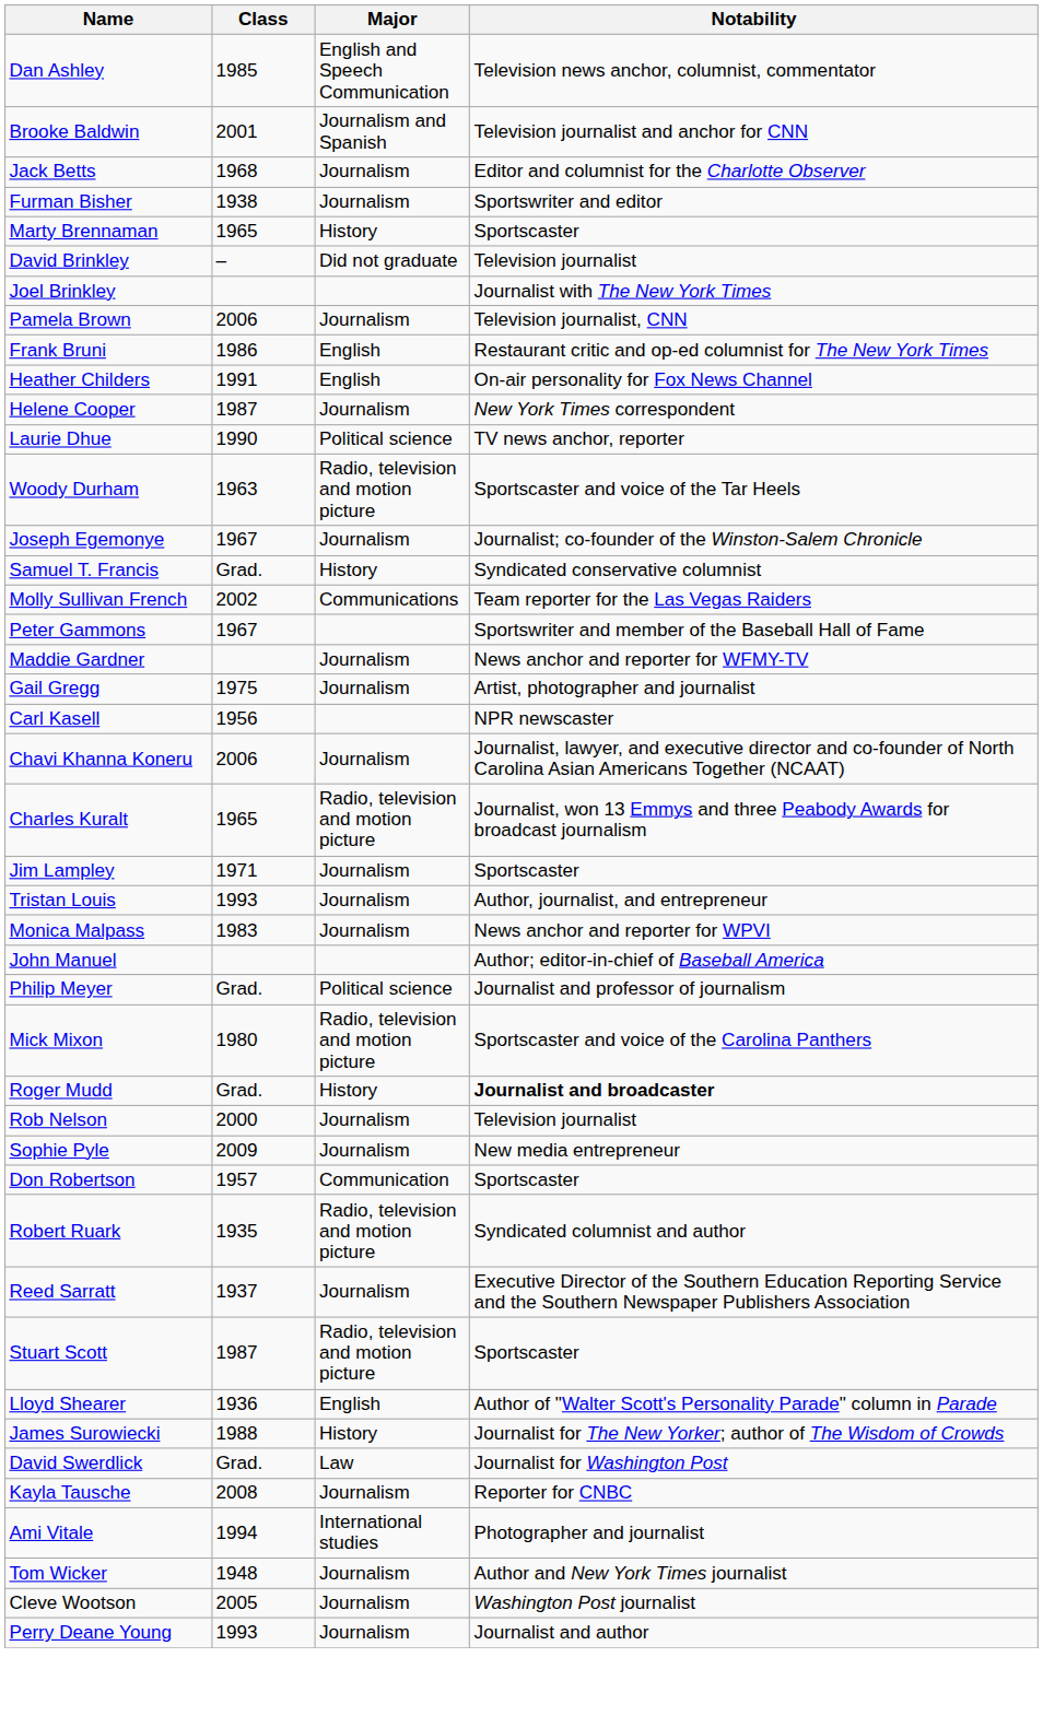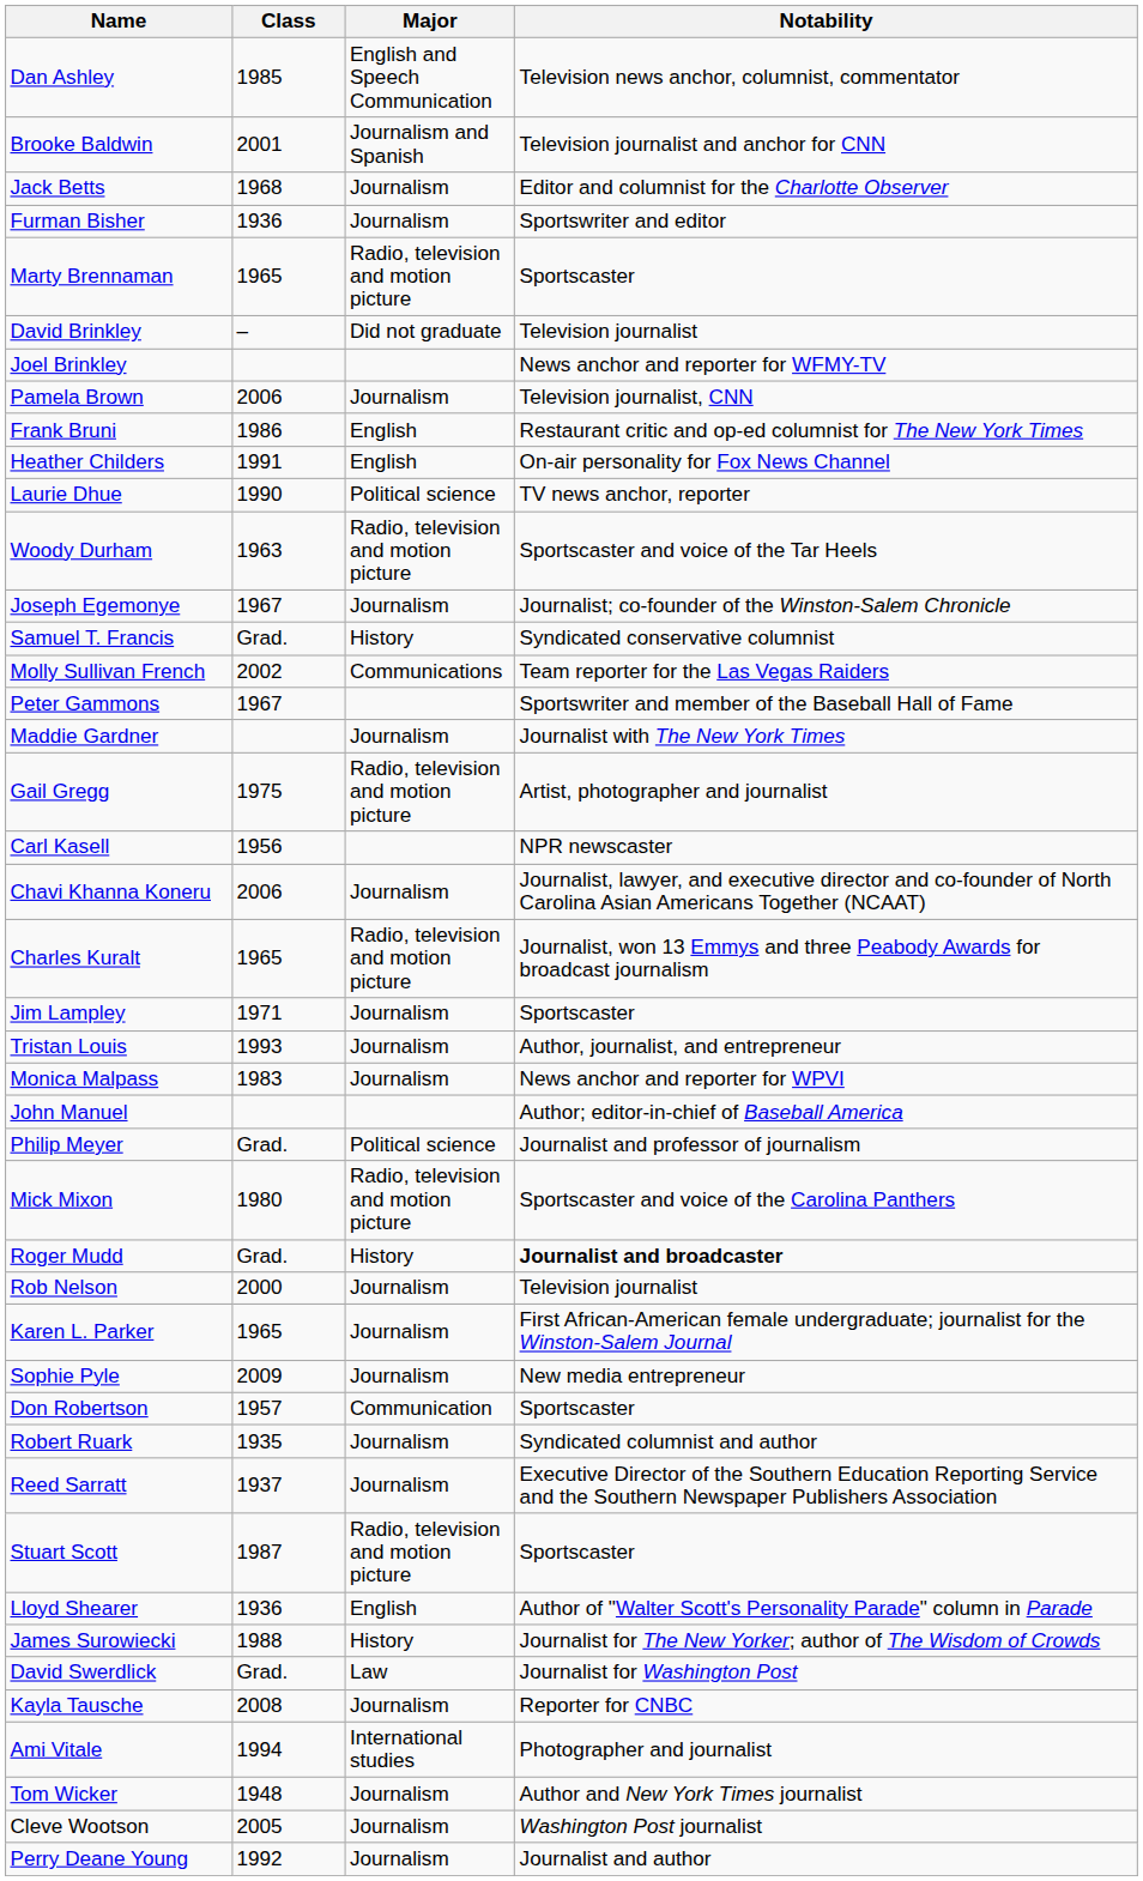 <table class="wikitable" width="100%">
 <tr>
 <th width="20%">Name</th>
 <th width="10%">Class</th>
 <th width="15%">Major</th>
 <th width="55%">Notability</th>
 </tr>
 <tr>
 <td><a href='#'>Dan Ashley</a></td>
 <td>1985</td>
 <td>English and Speech Communication</td>
 <td>Television news anchor, columnist, commentator</td>
 </tr>
 <tr>
 <td><a href='#'>Brooke Baldwin</a></td>
 <td>2001</td>
 <td>Journalism and Spanish</td>
 <td>Television journalist and anchor for <a href='#'>CNN</a></td>
 </tr>
 <tr>
 <td><a href='#'>Jack Betts</a></td>
 <td>1968</td>
 <td>Journalism</td>
 <td>Editor and columnist for the <em><a href='#'>Charlotte Observer</a></em></td>
 </tr>
 <tr>
 <td><a href='#'>Furman Bisher</a></td>
-<td>1938</td>
+<td>1936</td>
 <td>Journalism</td>
 <td>Sportswriter and editor</td>
 </tr>
 <tr>
 <td><a href='#'>Marty Brennaman</a></td>
 <td>1965</td>
-<td>History</td>
+<td>Radio, television and motion picture</td>
 <td>Sportscaster</td>
 </tr>
 <tr>
 <td><a href='#'>David Brinkley</a></td>
 <td>–</td>
 <td>Did not graduate</td>
 <td>Television journalist</td>
 </tr>
 <tr>
 <td><a href='#'>Joel Brinkley</a></td>
 <td></td>
 <td></td>
-<td>Journalist with <em><a href='#'>The New York Times</a></em></td>
+<td>News anchor and reporter for <a href='#'>WFMY-TV</a></td>
 </tr>
 <tr>
 <td><a href='#'>Pamela Brown</a></td>
 <td>2006</td>
 <td>Journalism</td>
 <td>Television journalist, <a href='#'>CNN</a></td>
 </tr>
 <tr>
 <td><a href='#'>Frank Bruni</a></td>
 <td>1986</td>
 <td>English</td>
 <td>Restaurant critic and op-ed columnist for <em><a href='#'>The New York Times</a></em></td>
 </tr>
 <tr>
 <td><a href='#'>Heather Childers</a></td>
 <td>1991</td>
 <td>English</td>
 <td>On-air personality for <a href='#'>Fox News Channel</a></td>
-</tr>
-<tr>
-<td><a href='#'>Helene Cooper</a></td>
-<td>1987</td>
-<td>Journalism</td>
-<td><em>New York Times</em> correspondent</td>
 </tr>
 <tr>
 <td><a href='#'>Laurie Dhue</a></td>
 <td>1990</td>
 <td>Political science</td>
 <td>TV news anchor, reporter</td>
 </tr>
 <tr>
 <td><a href='#'>Woody Durham</a></td>
 <td>1963</td>
 <td>Radio, television and motion picture</td>
 <td>Sportscaster and voice of the Tar Heels</td>
 </tr>
 <tr>
 <td><a href='#'>Joseph Egemonye</a></td>
 <td>1967</td>
 <td>Journalism</td>
 <td>Journalist; co-founder of the <em>Winston-Salem Chronicle</em></td>
 </tr>
 <tr>
 <td><a href='#'>Samuel T. Francis</a></td>
 <td>Grad.</td>
 <td>History</td>
 <td>Syndicated conservative columnist</td>
 </tr>
 <tr>
 <td><a href='#'>Molly Sullivan French</a></td>
 <td>2002</td>
 <td>Communications</td>
 <td>Team reporter for the <a href='#'>Las Vegas Raiders</a></td>
 </tr>
 <tr>
 <td><a href='#'>Peter Gammons</a></td>
 <td>1967</td>
 <td></td>
 <td>Sportswriter and member of the Baseball Hall of Fame</td>
 </tr>
 <tr>
 <td><a href='#'>Maddie Gardner</a></td>
 <td></td>
 <td>Journalism</td>
-<td>News anchor and reporter for <a href='#'>WFMY-TV</a></td>
+<td>Journalist with <em><a href='#'>The New York Times</a></em></td>
 </tr>
 <tr>
 <td><a href='#'>Gail Gregg</a></td>
 <td>1975</td>
-<td>Journalism</td>
+<td>Radio, television and motion picture</td>
 <td>Artist, photographer and journalist</td>
 </tr>
 <tr>
 <td><a href='#'>Carl Kasell</a></td>
 <td>1956</td>
 <td></td>
 <td>NPR newscaster</td>
 </tr>
 <tr>
 <td><a href='#'>Chavi Khanna Koneru</a></td>
 <td>2006</td>
 <td>Journalism</td>
 <td>Journalist, lawyer, and executive director and co-founder of North Carolina Asian Americans Together (NCAAT)</td>
 </tr>
 <tr>
 <td><a href='#'>Charles Kuralt</a></td>
 <td>1965</td>
 <td>Radio, television and motion picture</td>
 <td>Journalist, won 13 <a href='#'>Emmys</a> and three <a href='#'>Peabody Awards</a> for broadcast journalism</td>
 </tr>
 <tr>
 <td><a href='#'>Jim Lampley</a></td>
 <td>1971</td>
 <td>Journalism</td>
 <td>Sportscaster</td>
 </tr>
 <tr>
 <td><a href='#'>Tristan Louis</a></td>
 <td>1993</td>
 <td>Journalism</td>
 <td>Author, journalist, and entrepreneur</td>
 </tr>
 <tr>
 <td><a href='#'>Monica Malpass</a></td>
 <td>1983</td>
 <td>Journalism</td>
 <td>News anchor and reporter for <a href='#'>WPVI</a></td>
 </tr>
 <tr>
 <td><a href='#'>John Manuel</a></td>
 <td></td>
 <td></td>
 <td>Author; editor-in-chief of <em><a href='#'>Baseball America</a></em></td>
 </tr>
 <tr>
 <td><a href='#'>Philip Meyer</a></td>
 <td>Grad.</td>
 <td>Political science</td>
 <td>Journalist and professor of journalism</td>
 </tr>
 <tr>
 <td><a href='#'>Mick Mixon</a></td>
 <td>1980</td>
 <td>Radio, television and motion picture</td>
 <td>Sportscaster and voice of the <a href='#'>Carolina Panthers</a></td>
 </tr>
 <tr>
 <td><a href='#'>Roger Mudd</a></td>
 <td>Grad.</td>
 <td>History</td>
 <td><strong>Journalist and broadcaster</strong></td>
 </tr>
 <tr>
 <td><a href='#'>Rob Nelson</a></td>
 <td>2000</td>
 <td>Journalism</td>
 <td>Television journalist</td>
 </tr>
 <tr>
+<td><a href='#'>Karen L. Parker</a></td>
+<td>1965</td>
+<td>Journalism</td>
+<td>First African-American female undergraduate; journalist for the <em><a href='#'>Winston-Salem Journal</a></em></td>
+</tr>
+<tr>
 <td><a href='#'>Sophie Pyle</a></td>
 <td>2009</td>
 <td>Journalism</td>
 <td>New media entrepreneur</td>
 </tr>
 <tr>
 <td><a href='#'>Don Robertson</a></td>
 <td>1957</td>
 <td>Communication</td>
 <td>Sportscaster</td>
 </tr>
 <tr>
 <td><a href='#'>Robert Ruark</a></td>
 <td>1935</td>
-<td>Radio, television and motion picture</td>
+<td>Journalism</td>
 <td>Syndicated columnist and author</td>
 </tr>
 <tr>
 <td><a href='#'>Reed Sarratt</a></td>
 <td>1937</td>
 <td>Journalism</td>
 <td>Executive Director of the Southern Education Reporting Service and the Southern Newspaper Publishers Association</td>
 </tr>
 <tr>
 <td><a href='#'>Stuart Scott</a></td>
 <td>1987</td>
 <td>Radio, television and motion picture</td>
 <td>Sportscaster</td>
 </tr>
 <tr>
 <td><a href='#'>Lloyd Shearer</a></td>
 <td>1936</td>
 <td>English</td>
 <td>Author of "<a href='#'>Walter Scott's Personality Parade</a>" column in <em><a href='#'>Parade</a></em></td>
 </tr>
 <tr>
 <td><a href='#'>James Surowiecki</a></td>
 <td>1988</td>
 <td>History</td>
 <td>Journalist for <em><a href='#'>The New Yorker</a></em>; author of <em><a href='#'>The Wisdom of Crowds</a></em></td>
 </tr>
 <tr>
 <td><a href='#'>David Swerdlick</a></td>
 <td>Grad.</td>
 <td>Law</td>
 <td>Journalist for <em><a href='#'>Washington Post</a></em></td>
 </tr>
 <tr>
 <td><a href='#'>Kayla Tausche</a></td>
 <td>2008</td>
 <td>Journalism</td>
 <td>Reporter for <a href='#'>CNBC</a></td>
 </tr>
 <tr>
 <td><a href='#'>Ami Vitale</a></td>
 <td>1994</td>
 <td>International studies</td>
 <td>Photographer and journalist</td>
 </tr>
 <tr>
 <td><a href='#'>Tom Wicker</a></td>
 <td>1948</td>
 <td>Journalism</td>
 <td>Author and <em>New York Times</em> journalist</td>
 </tr>
 <tr>
 <td>Cleve Wootson</td>
 <td>2005</td>
 <td>Journalism</td>
 <td><em>Washington Post</em> journalist</td>
 </tr>
 <tr>
 <td><a href='#'>Perry Deane Young</a></td>
-<td>1993</td>
+<td>1992</td>
 <td>Journalism</td>
 <td>Journalist and author</td>
 </tr>
 </table>
